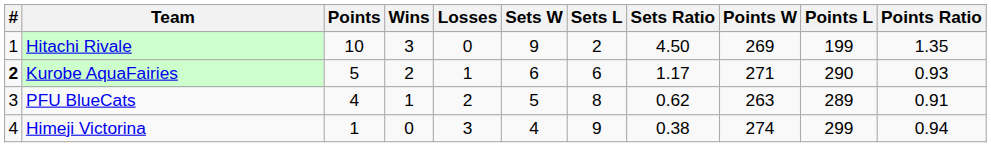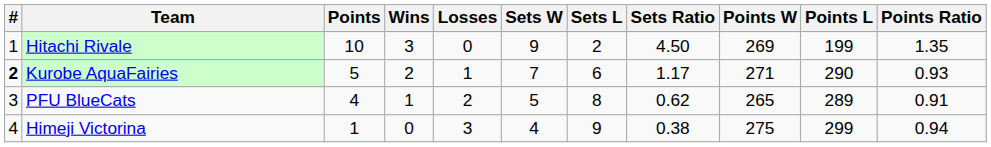 <table class="wikitable" style="text-align: center;">
 <tr>
 <th>#</th>
 <th>Team</th>
 <th>Points</th>
 <th>Wins</th>
 <th>Losses</th>
 <th>Sets W</th>
 <th>Sets L</th>
 <th>Sets Ratio</th>
 <th>Points W</th>
 <th>Points L</th>
 <th>Points Ratio</th>
 </tr>
 <tr>
 <td>1</td>
 <td style="width: 17em; text-align: left; background: #ccffcc;"><a href='#'>Hitachi Rivale</a></td>
 <td>10</td>
 <td>3</td>
 <td>0</td>
 <td>9</td>
 <td>2</td>
 <td>4.50</td>
 <td>269</td>
 <td>199</td>
 <td>1.35</td>
 </tr>
 <tr>
 <td><strong>2</strong></td>
 <td style="width: 17em; text-align: left; background: #ccffcc;"><a href='#'>Kurobe AquaFairies</a></td>
 <td>5</td>
 <td>2</td>
 <td>1</td>
-<td>6</td>
+<td>7</td>
 <td>6</td>
 <td>1.17</td>
 <td>271</td>
 <td>290</td>
 <td>0.93</td>
 </tr>
 <tr>
 <td>3</td>
 <td style="width: 17em; text-align: left;"><a href='#'>PFU BlueCats</a></td>
 <td>4</td>
 <td>1</td>
 <td>2</td>
 <td>5</td>
 <td>8</td>
 <td>0.62</td>
-<td>263</td>
+<td>265</td>
 <td>289</td>
 <td>0.91</td>
 </tr>
 <tr>
 <td>4</td>
 <td style="width: 17em; text-align: left;"><a href='#'> Himeji Victorina</a></td>
 <td>1</td>
 <td>0</td>
 <td>3</td>
 <td>4</td>
 <td>9</td>
 <td>0.38</td>
-<td>274</td>
+<td>275</td>
 <td>299</td>
 <td>0.94</td>
 </tr>
 </table>
